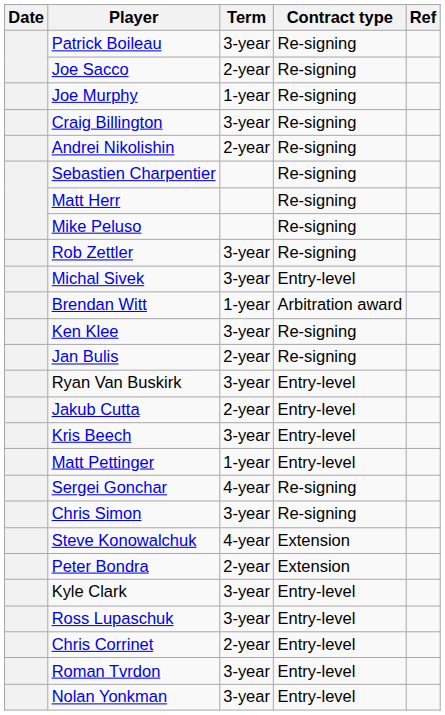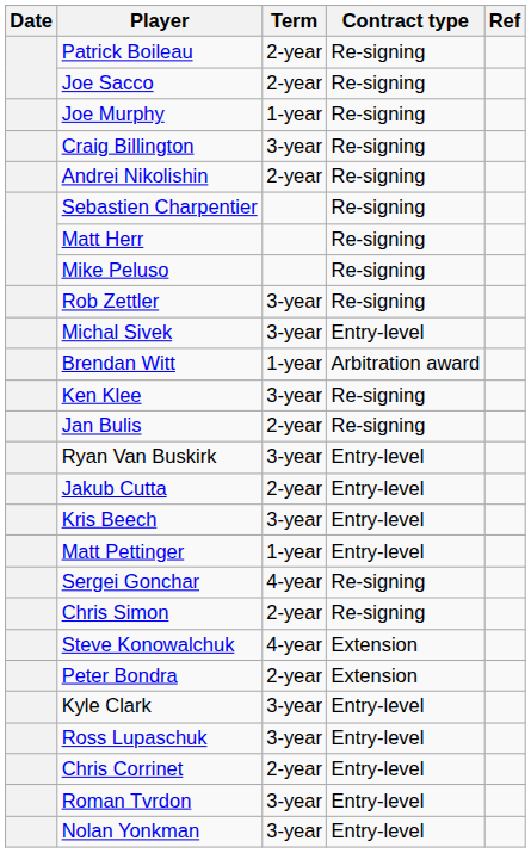 <table class="wikitable plainrowheaders">
 <tr style="background:#ddd; text-align:center;">
 <th>Date</th>
 <th>Player</th>
 <th>Term</th>
 <th>Contract type</th>
 <th>Ref</th>
 </tr>
 <tr>
 <th scope="row" rowspan=2></th>
 <td><a href='#'>Patrick Boileau</a></td>
-<td>3-year</td>
+<td>2-year</td>
 <td>Re-signing</td>
 <td></td>
 </tr>
 <tr>
 <td><a href='#'>Joe Sacco</a></td>
 <td>2-year</td>
 <td>Re-signing</td>
 <td></td>
 </tr>
 <tr>
 <th scope="row"></th>
 <td><a href='#'>Joe Murphy</a></td>
 <td>1-year</td>
 <td>Re-signing</td>
 <td></td>
 </tr>
 <tr>
 <th scope="row"></th>
 <td><a href='#'>Craig Billington</a></td>
 <td>3-year</td>
 <td>Re-signing</td>
 <td></td>
 </tr>
 <tr>
 <th scope="row"></th>
 <td><a href='#'>Andrei Nikolishin</a></td>
 <td>2-year</td>
 <td>Re-signing</td>
 <td></td>
 </tr>
 <tr>
 <th scope="row" rowspan=3></th>
 <td><a href='#'>Sebastien Charpentier</a></td>
 <td></td>
 <td>Re-signing</td>
 <td></td>
 </tr>
 <tr>
 <td><a href='#'>Matt Herr</a></td>
 <td></td>
 <td>Re-signing</td>
 <td></td>
 </tr>
 <tr>
 <td><a href='#'>Mike Peluso</a></td>
 <td></td>
 <td>Re-signing</td>
 <td></td>
 </tr>
 <tr>
 <th scope="row"></th>
 <td><a href='#'>Rob Zettler</a></td>
 <td>3-year</td>
 <td>Re-signing</td>
 <td></td>
 </tr>
 <tr>
 <th scope="row"></th>
 <td><a href='#'>Michal Sivek</a></td>
 <td>3-year</td>
 <td>Entry-level</td>
 <td></td>
 </tr>
 <tr>
 <th scope="row"></th>
 <td><a href='#'>Brendan Witt</a></td>
 <td>1-year</td>
 <td>Arbitration award</td>
 <td></td>
 </tr>
 <tr>
 <th scope="row"></th>
 <td><a href='#'>Ken Klee</a></td>
 <td>3-year</td>
 <td>Re-signing</td>
 <td></td>
 </tr>
 <tr>
 <th scope="row"></th>
 <td><a href='#'>Jan Bulis</a></td>
 <td>2-year</td>
 <td>Re-signing</td>
 <td></td>
 </tr>
 <tr>
 <th scope="row"></th>
 <td>Ryan Van Buskirk</td>
 <td>3-year</td>
 <td>Entry-level</td>
 <td></td>
 </tr>
 <tr>
 <th scope="row"></th>
 <td><a href='#'>Jakub Cutta</a></td>
 <td>2-year</td>
 <td>Entry-level</td>
 <td></td>
 </tr>
 <tr>
 <th scope="row"></th>
 <td><a href='#'>Kris Beech</a></td>
 <td>3-year</td>
 <td>Entry-level</td>
 <td></td>
 </tr>
 <tr>
 <th scope="row"></th>
 <td><a href='#'>Matt Pettinger</a></td>
 <td>1-year</td>
 <td>Entry-level</td>
 <td></td>
 </tr>
 <tr>
 <th scope="row"></th>
 <td><a href='#'>Sergei Gonchar</a></td>
 <td>4-year</td>
 <td>Re-signing</td>
 <td></td>
 </tr>
 <tr>
 <th scope="row"></th>
 <td><a href='#'>Chris Simon</a></td>
-<td>3-year</td>
+<td>2-year</td>
 <td>Re-signing</td>
 <td></td>
 </tr>
 <tr>
 <th scope="row"></th>
 <td><a href='#'>Steve Konowalchuk</a></td>
 <td>4-year</td>
 <td>Extension</td>
 <td></td>
 </tr>
 <tr>
 <th scope="row"></th>
 <td><a href='#'>Peter Bondra</a></td>
 <td>2-year</td>
 <td>Extension</td>
 <td></td>
 </tr>
 <tr>
 <th scope="row"></th>
 <td>Kyle Clark</td>
 <td>3-year</td>
 <td>Entry-level</td>
 <td></td>
 </tr>
 <tr>
 <th scope="row"></th>
 <td><a href='#'>Ross Lupaschuk</a></td>
 <td>3-year</td>
 <td>Entry-level</td>
 <td></td>
 </tr>
 <tr>
 <th scope="row"></th>
 <td><a href='#'>Chris Corrinet</a></td>
 <td>2-year</td>
 <td>Entry-level</td>
 <td></td>
 </tr>
 <tr>
 <th scope="row"></th>
 <td><a href='#'>Roman Tvrdon</a></td>
 <td>3-year</td>
 <td>Entry-level</td>
 <td></td>
 </tr>
 <tr>
 <th scope="row"></th>
 <td><a href='#'>Nolan Yonkman</a></td>
 <td>3-year</td>
 <td>Entry-level</td>
 <td></td>
 </tr>
 </table>
